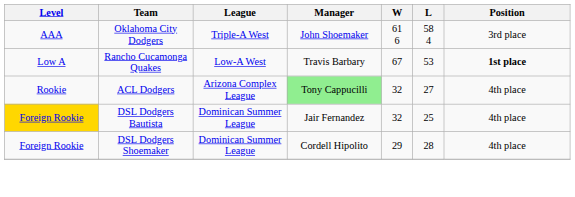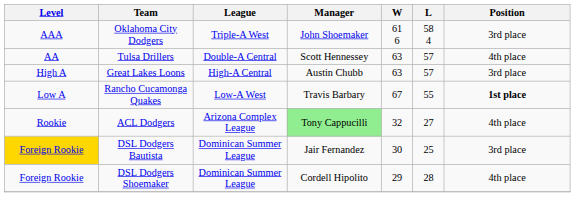 <table class="wikitable" style="width:70%; text-align:center;">
 <tr>
 <th style="width:15%;"><a href='#'>Level</a></th>
 <th style="width:15%;">Team</th>
 <th style="width:15%;">League</th>
 <th style="width:15%;">Manager</th>
 <th style="width:5%;">W</th>
 <th style="width:5%;">L</th>
 <th style="width:20%;">Position</th>
 </tr>
 <tr>
 <td><a href='#'>AAA</a></td>
 <td><a href='#'>Oklahoma City Dodgers</a></td>
 <td><a href='#'>Triple-A West</a><br></td>
 <td><a href='#'>John Shoemaker</a></td>
 <td>61 <br>6</td>
 <td>58<br>4</td>
 <td>3rd place</td>
 </tr>
 <tr>
+<td><a href='#'>AA</a></td>
+<td><a href='#'>Tulsa Drillers</a></td>
+<td><a href='#'>Double-A Central</a><br></td>
+<td>Scott Hennessey</td>
+<td>63</td>
+<td>57</td>
+<td>4th place</td>
+</tr>
+<tr>
+<td><a href='#'>High A</a></td>
+<td><a href='#'>Great Lakes Loons</a></td>
+<td><a href='#'>High-A Central</a>  <br></td>
+<td>Austin Chubb</td>
+<td>63</td>
+<td>57</td>
+<td>3rd place</td>
+</tr>
+<tr>
 <td><a href='#'>Low A</a></td>
 <td><a href='#'>Rancho Cucamonga Quakes</a></td>
 <td><a href='#'>Low-A West</a><br></td>
 <td>Travis Barbary</td>
 <td>67</td>
-<td>53</td>
+<td>55</td>
 <td><strong>1st place</strong></td>
 </tr>
 <tr>
 <td><a href='#'>Rookie</a></td>
 <td><a href='#'>ACL Dodgers</a></td>
 <td><a href='#'>Arizona Complex League</a> <br></td>
 <td style="background: lightgreen;">Tony Cappucilli</td>
 <td>32</td>
 <td>27</td>
 <td>4th place</td>
 </tr>
 <tr>
 <td style="background: gold;"><a href='#'>Foreign Rookie</a></td>
 <td><a href='#'>DSL Dodgers Bautista</a></td>
 <td><a href='#'>Dominican Summer League</a><br></td>
 <td>Jair Fernandez</td>
-<td>32</td>
+<td>30</td>
 <td>25</td>
-<td>4th place</td>
+<td>3rd place</td>
 </tr>
 <tr>
 <td><a href='#'>Foreign Rookie</a></td>
 <td><a href='#'>DSL Dodgers Shoemaker</a></td>
 <td><a href='#'>Dominican Summer League</a><br></td>
 <td>Cordell Hipolito</td>
 <td>29</td>
 <td>28</td>
 <td>4th place</td>
 </tr>
 <tr>
 </tr>
 </table>
